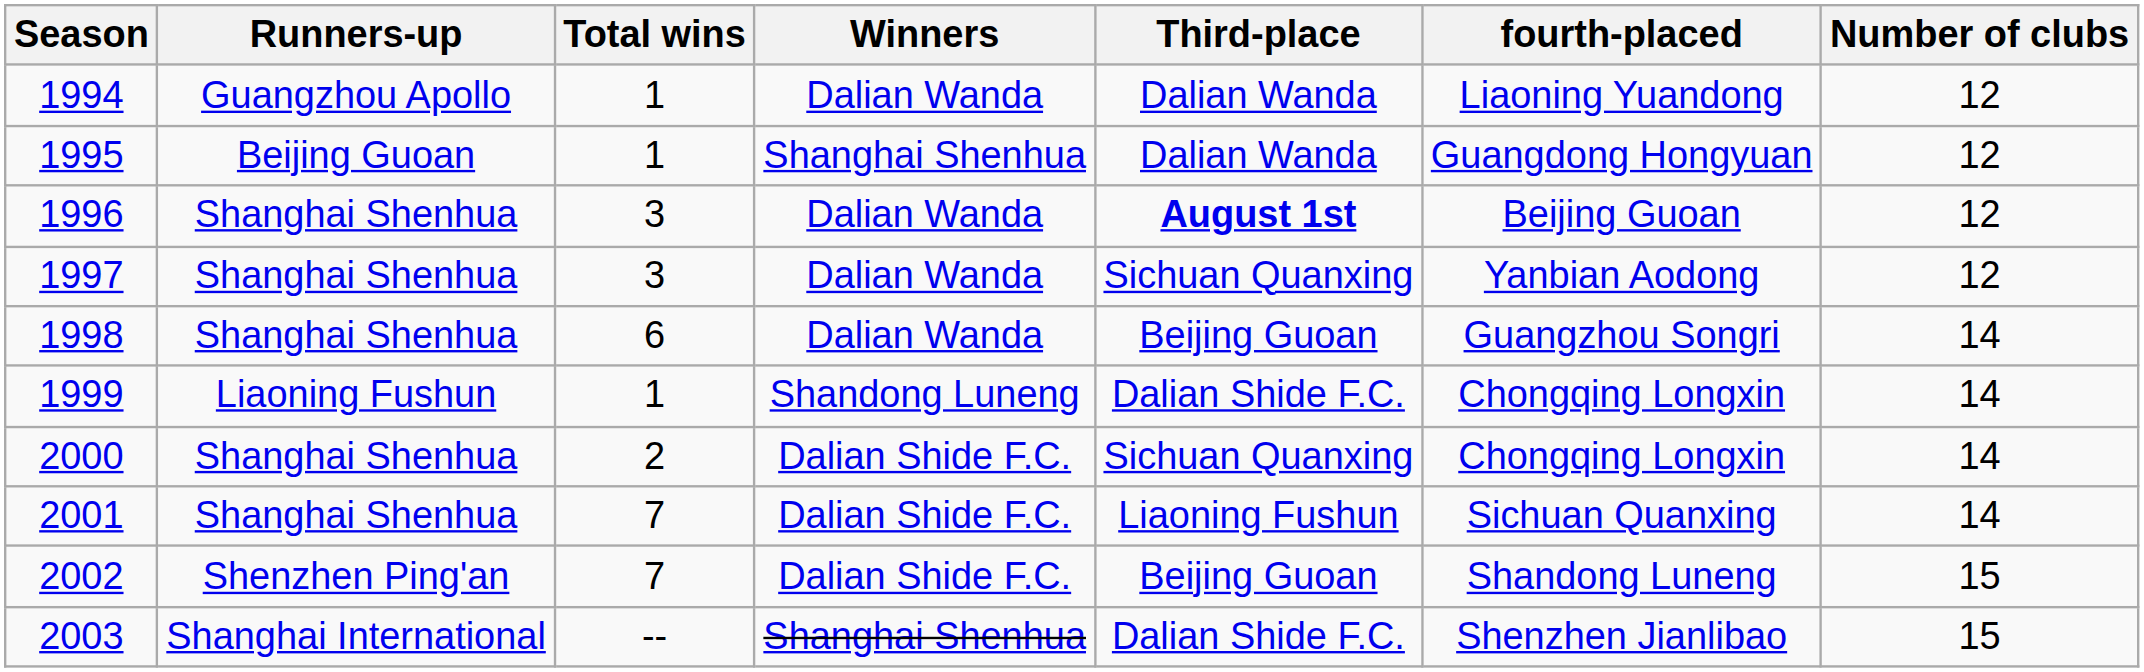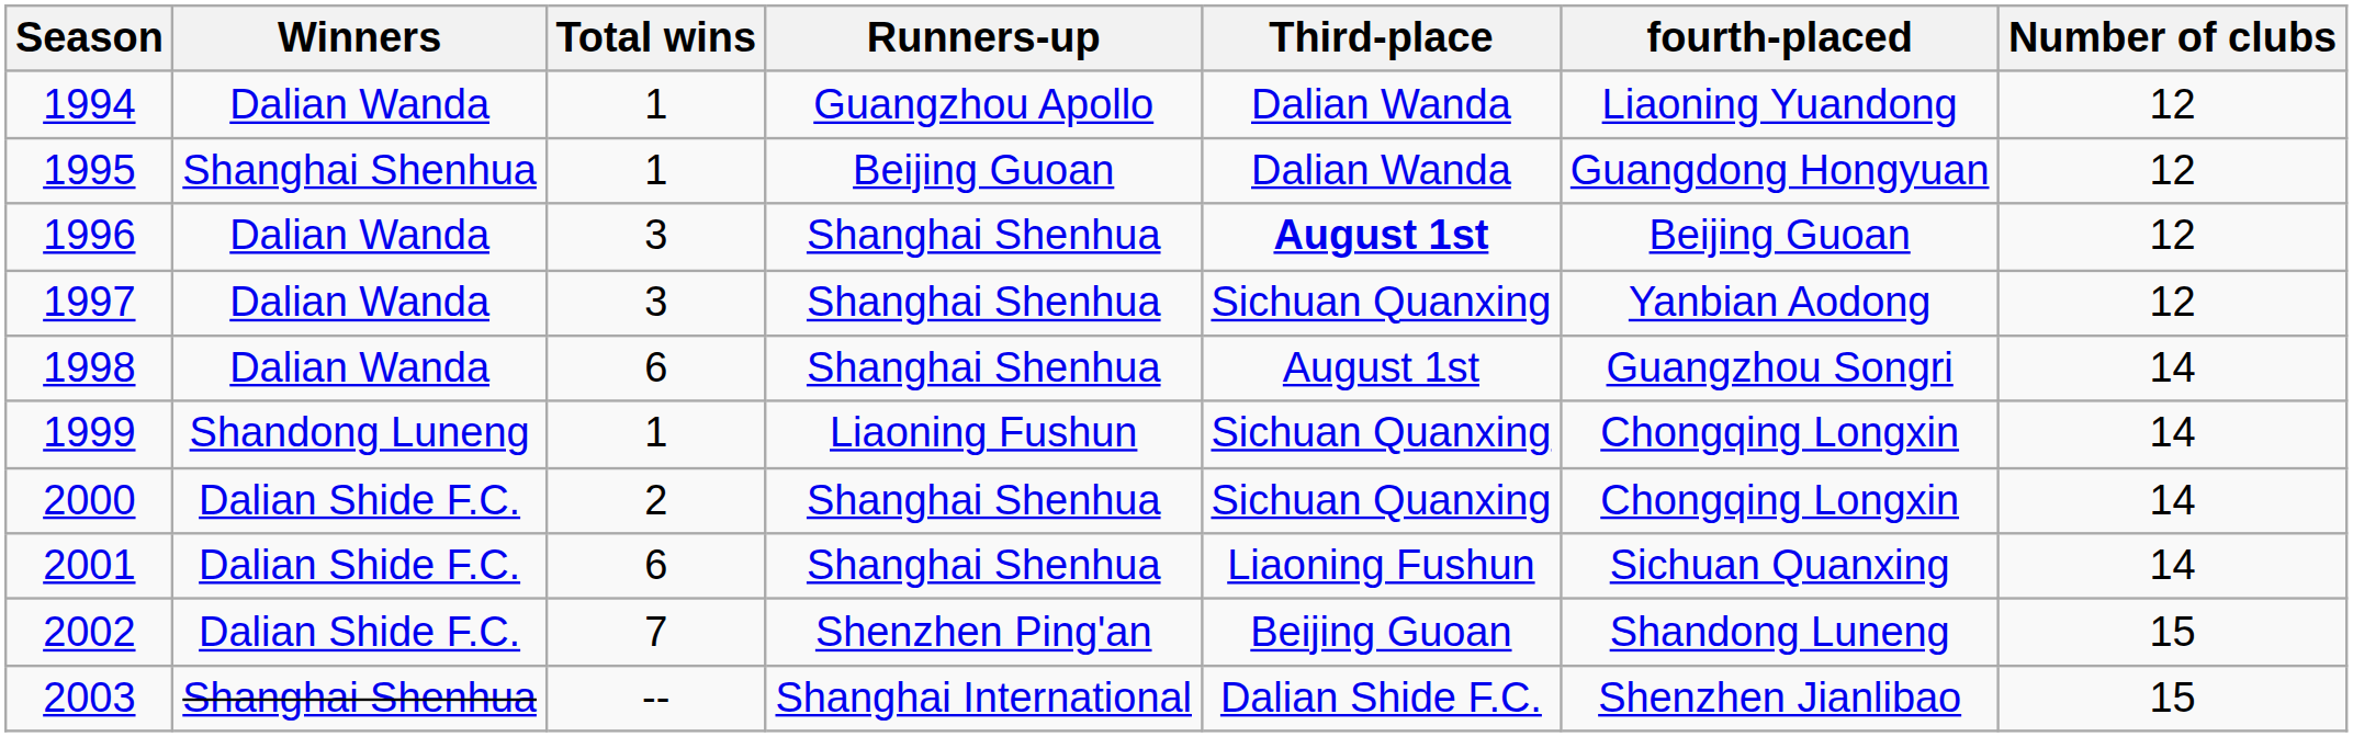 <table class="wikitable" style="text-align:center;">
 <tr>
 <th>Season</th>
+<th>Winners</th>
+<th>Total wins</th>
 <th>Runners-up</th>
-<th>Total wins</th>
-<th>Winners</th>
 <th>Third-place</th>
 <th>fourth-placed</th>
 <th>Number of clubs</th>
 </tr>
 <tr>
 <td><a href='#'>1994</a></td>
+<td><a href='#'>Dalian Wanda</a></td>
+<td>1</td>
 <td><a href='#'>Guangzhou Apollo</a></td>
-<td>1</td>
-<td><a href='#'>Dalian Wanda</a></td>
 <td><a href='#'>Dalian Wanda</a></td>
 <td><a href='#'>Liaoning Yuandong</a></td>
 <td>12</td>
 </tr>
 <tr>
 <td><a href='#'>1995</a></td>
+<td><a href='#'>Shanghai Shenhua</a></td>
+<td>1</td>
 <td><a href='#'>Beijing Guoan</a></td>
-<td>1</td>
-<td><a href='#'>Shanghai Shenhua</a></td>
 <td><a href='#'>Dalian Wanda</a></td>
 <td><a href='#'>Guangdong Hongyuan</a></td>
 <td>12</td>
 </tr>
 <tr>
 <td><a href='#'>1996</a></td>
+<td><a href='#'>Dalian Wanda</a></td>
+<td>3</td>
 <td><a href='#'>Shanghai Shenhua</a></td>
-<td>3</td>
-<td><a href='#'>Dalian Wanda</a></td>
 <td><strong><a href='#'>August 1st</a></strong></td>
 <td><a href='#'>Beijing Guoan</a></td>
 <td>12</td>
 </tr>
 <tr>
 <td><a href='#'>1997</a></td>
+<td><a href='#'>Dalian Wanda</a></td>
+<td>3</td>
 <td><a href='#'>Shanghai Shenhua</a></td>
-<td>3</td>
-<td><a href='#'>Dalian Wanda</a></td>
 <td><a href='#'>Sichuan Quanxing</a></td>
 <td><a href='#'>Yanbian Aodong</a></td>
 <td>12</td>
 </tr>
 <tr>
 <td><a href='#'>1998</a></td>
+<td><a href='#'>Dalian Wanda</a></td>
+<td>6</td>
 <td><a href='#'>Shanghai Shenhua</a></td>
-<td>6</td>
-<td><a href='#'>Dalian Wanda</a></td>
-<td><a href='#'>Beijing Guoan</a></td>
+<td><a href='#'>August 1st</a></td>
 <td><a href='#'>Guangzhou Songri</a></td>
 <td>14</td>
 </tr>
 <tr>
 <td><a href='#'>1999</a></td>
+<td><a href='#'>Shandong Luneng</a></td>
+<td>1</td>
 <td><a href='#'>Liaoning Fushun</a></td>
-<td>1</td>
-<td><a href='#'>Shandong Luneng</a></td>
-<td><a href='#'>Dalian Shide F.C.</a></td>
+<td><a href='#'>Sichuan Quanxing</a></td>
 <td><a href='#'>Chongqing Longxin</a></td>
 <td>14</td>
 </tr>
 <tr>
 <td><a href='#'>2000</a></td>
+<td><a href='#'>Dalian Shide F.C.</a></td>
+<td>2</td>
 <td><a href='#'>Shanghai Shenhua</a></td>
-<td>2</td>
-<td><a href='#'>Dalian Shide F.C.</a></td>
 <td><a href='#'>Sichuan Quanxing</a></td>
 <td><a href='#'>Chongqing Longxin</a></td>
 <td>14</td>
 </tr>
 <tr>
 <td><a href='#'>2001</a></td>
+<td><a href='#'>Dalian Shide F.C.</a></td>
+<td>6</td>
 <td><a href='#'>Shanghai Shenhua</a></td>
-<td>7</td>
-<td><a href='#'>Dalian Shide F.C.</a></td>
 <td><a href='#'>Liaoning Fushun</a></td>
 <td><a href='#'>Sichuan Quanxing</a></td>
 <td>14</td>
 </tr>
 <tr>
 <td><a href='#'>2002</a></td>
+<td><a href='#'>Dalian Shide F.C.</a></td>
+<td>7</td>
 <td><a href='#'>Shenzhen Ping'an</a></td>
-<td>7</td>
-<td><a href='#'>Dalian Shide F.C.</a></td>
 <td><a href='#'>Beijing Guoan</a></td>
 <td><a href='#'>Shandong Luneng</a></td>
 <td>15</td>
 </tr>
 <tr>
 <td><a href='#'>2003</a></td>
+<td><s><a href='#'>Shanghai Shenhua</a></s></td>
+<td>--</td>
 <td><a href='#'>Shanghai International</a></td>
-<td>--</td>
-<td><s><a href='#'>Shanghai Shenhua</a></s></td>
 <td><a href='#'>Dalian Shide F.C.</a></td>
 <td><a href='#'>Shenzhen Jianlibao</a></td>
 <td>15</td>
 </tr>
 </table>
